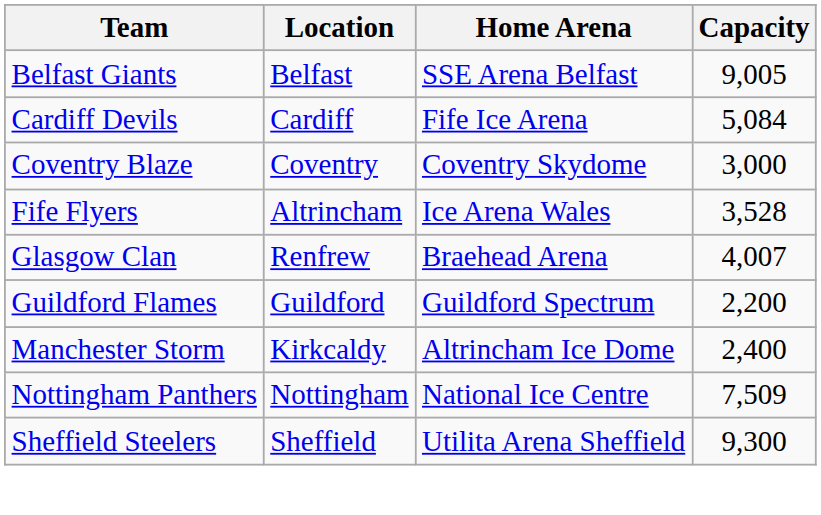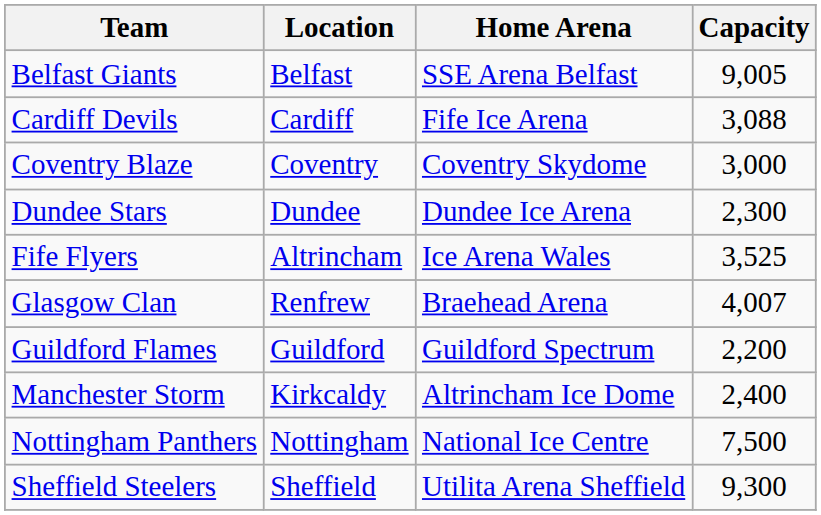 <table class="wikitable sortable">
 <tr>
 <th>Team</th>
 <th>Location</th>
 <th>Home Arena</th>
 <th>Capacity</th>
 </tr>
 <tr>
 <td><a href='#'>Belfast Giants</a></td>
 <td><a href='#'>Belfast</a></td>
 <td><a href='#'>SSE Arena Belfast</a></td>
 <td align=center>9,005</td>
 </tr>
 <tr>
 <td><a href='#'>Cardiff Devils</a></td>
 <td><a href='#'>Cardiff</a></td>
 <td><a href='#'>Fife Ice Arena</a></td>
-<td align=center>5,084</td>
+<td align=center>3,088</td>
 </tr>
 <tr>
 <td><a href='#'>Coventry Blaze</a></td>
 <td><a href='#'>Coventry</a></td>
 <td><a href='#'>Coventry Skydome</a></td>
 <td align=center>3,000</td>
 </tr>
 <tr>
+<td><a href='#'>Dundee Stars</a></td>
+<td><a href='#'>Dundee</a></td>
+<td><a href='#'>Dundee Ice Arena</a></td>
+<td align=center>2,300</td>
+</tr>
+<tr>
 <td><a href='#'>Fife Flyers</a></td>
 <td><a href='#'>Altrincham</a></td>
 <td><a href='#'>Ice Arena Wales</a></td>
-<td align=center>3,528</td>
+<td align=center>3,525</td>
 </tr>
 <tr>
 <td><a href='#'>Glasgow Clan</a></td>
 <td><a href='#'>Renfrew</a></td>
 <td><a href='#'>Braehead Arena</a></td>
 <td align=center>4,007</td>
 </tr>
 <tr>
 <td><a href='#'>Guildford Flames</a></td>
 <td><a href='#'>Guildford</a></td>
 <td><a href='#'>Guildford Spectrum</a></td>
 <td align=center>2,200</td>
 </tr>
 <tr>
 <td><a href='#'>Manchester Storm</a></td>
 <td><a href='#'>Kirkcaldy</a></td>
 <td><a href='#'>Altrincham Ice Dome</a></td>
 <td align=center>2,400</td>
 </tr>
 <tr>
 <td><a href='#'>Nottingham Panthers</a></td>
 <td><a href='#'>Nottingham</a></td>
 <td><a href='#'>National Ice Centre</a></td>
-<td align=center>7,509</td>
+<td align=center>7,500</td>
 </tr>
 <tr>
 <td><a href='#'>Sheffield Steelers</a></td>
 <td><a href='#'>Sheffield</a></td>
 <td><a href='#'>Utilita Arena Sheffield</a></td>
 <td align=center>9,300</td>
 </tr>
 </table>
